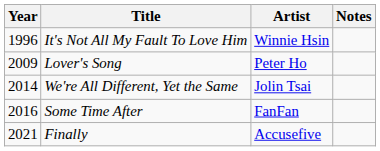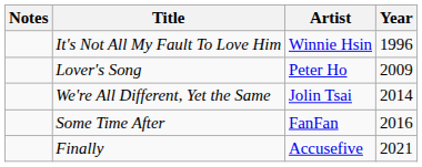 <table class="wikitable sortable">
 <tr>
-<th>Year</th>
+<th class="unsortable">Notes</th>
 <th>Title</th>
 <th>Artist</th>
-<th class="unsortable">Notes</th>
+<th>Year</th>
 </tr>
 <tr>
-<td>1996</td>
+<td></td>
 <td><em>It's Not All My Fault To Love Him</em></td>
 <td><a href='#'>Winnie Hsin</a></td>
-<td></td>
+<td>1996</td>
 </tr>
 <tr>
-<td>2009</td>
+<td></td>
 <td><em>Lover's Song</em></td>
 <td><a href='#'>Peter Ho</a></td>
-<td></td>
+<td>2009</td>
 </tr>
 <tr>
-<td>2014</td>
+<td></td>
 <td><em>We're All Different, Yet the Same</em></td>
 <td><a href='#'>Jolin Tsai</a></td>
-<td></td>
+<td>2014</td>
 </tr>
 <tr>
-<td>2016</td>
+<td></td>
 <td><em>Some Time After</em></td>
 <td><a href='#'>FanFan</a></td>
-<td></td>
+<td>2016</td>
 </tr>
 <tr>
-<td>2021</td>
+<td></td>
 <td><em>Finally</em></td>
 <td><a href='#'>Accusefive</a></td>
-<td></td>
+<td>2021</td>
 </tr>
 </table>
